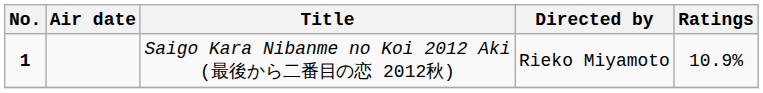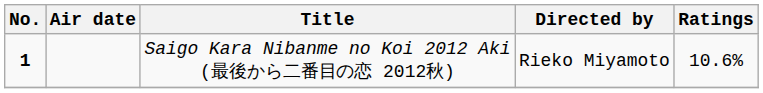 <table class="wikitable" style="text-align:center">
 <tr>
 <th>No.</th>
 <th>Air date</th>
 <th>Title</th>
 <th>Directed by</th>
 <th>Ratings</th>
 </tr>
 <tr>
 <td><strong>1</strong></td>
 <td></td>
 <td><em>Saigo Kara Nibanme no Koi 2012 Aki</em> <br>(最後から二番目の恋 2012秋)</td>
 <td>Rieko Miyamoto</td>
-<td>10.9%</td>
+<td>10.6%</td>
 </tr>
 <tr>
 </tr>
 </table>
